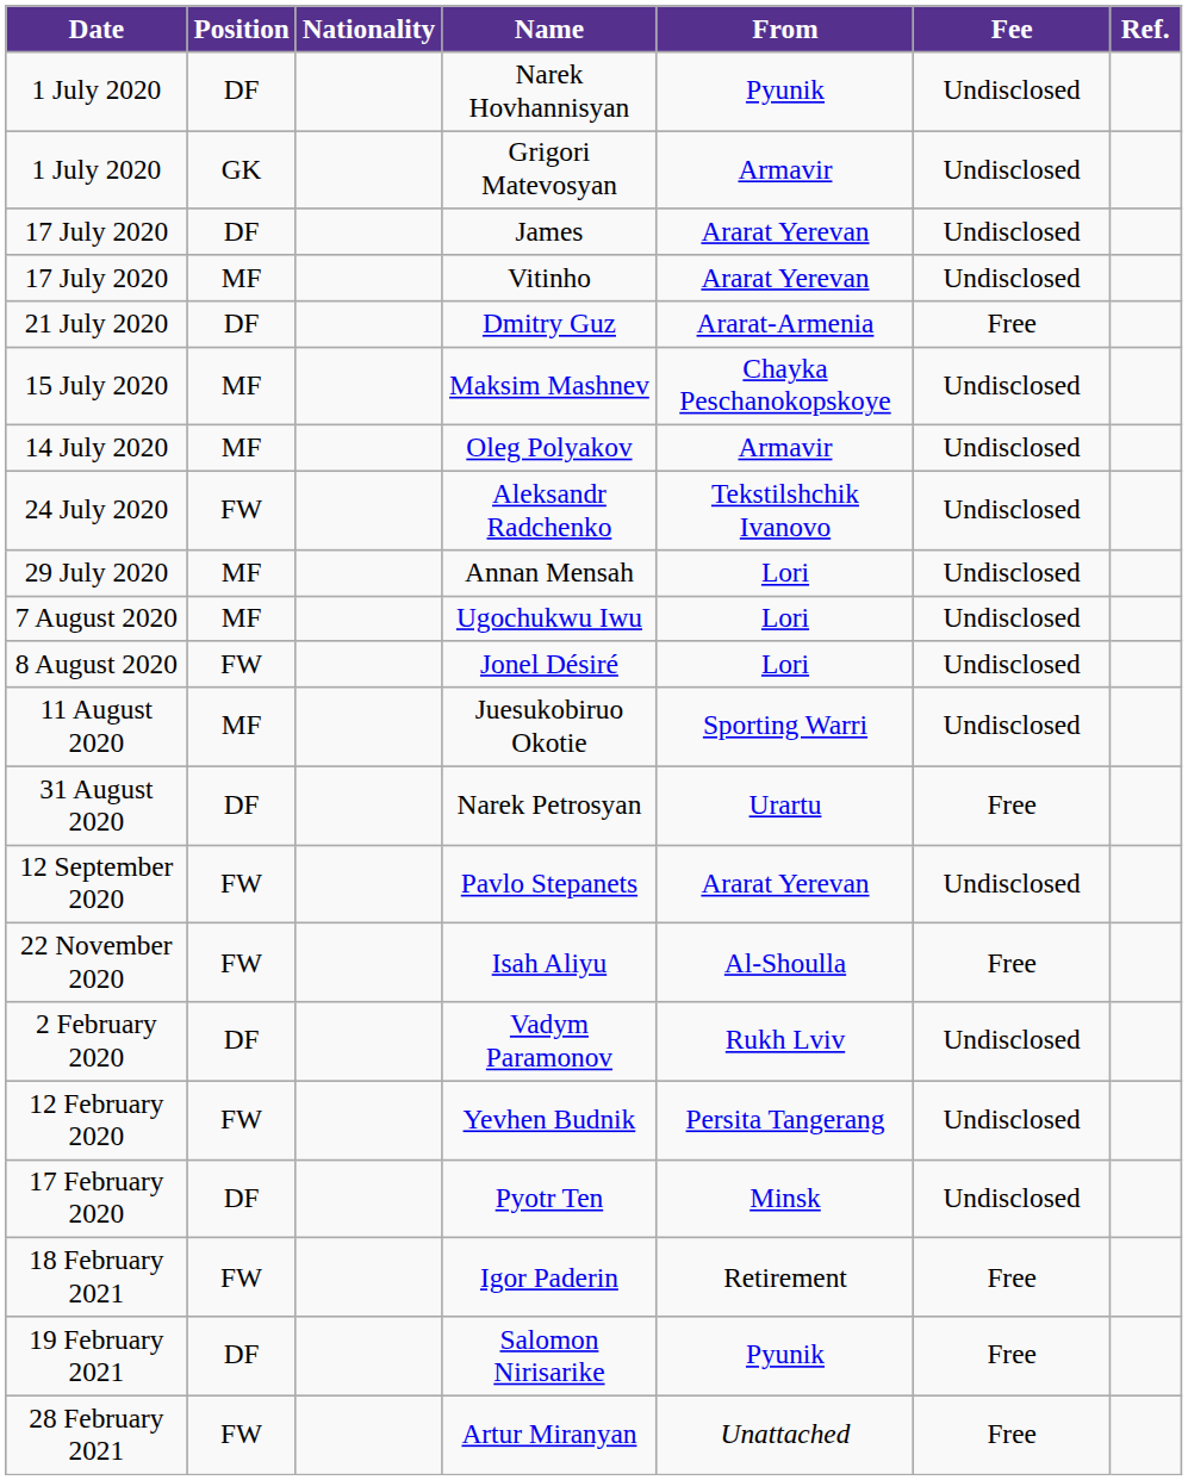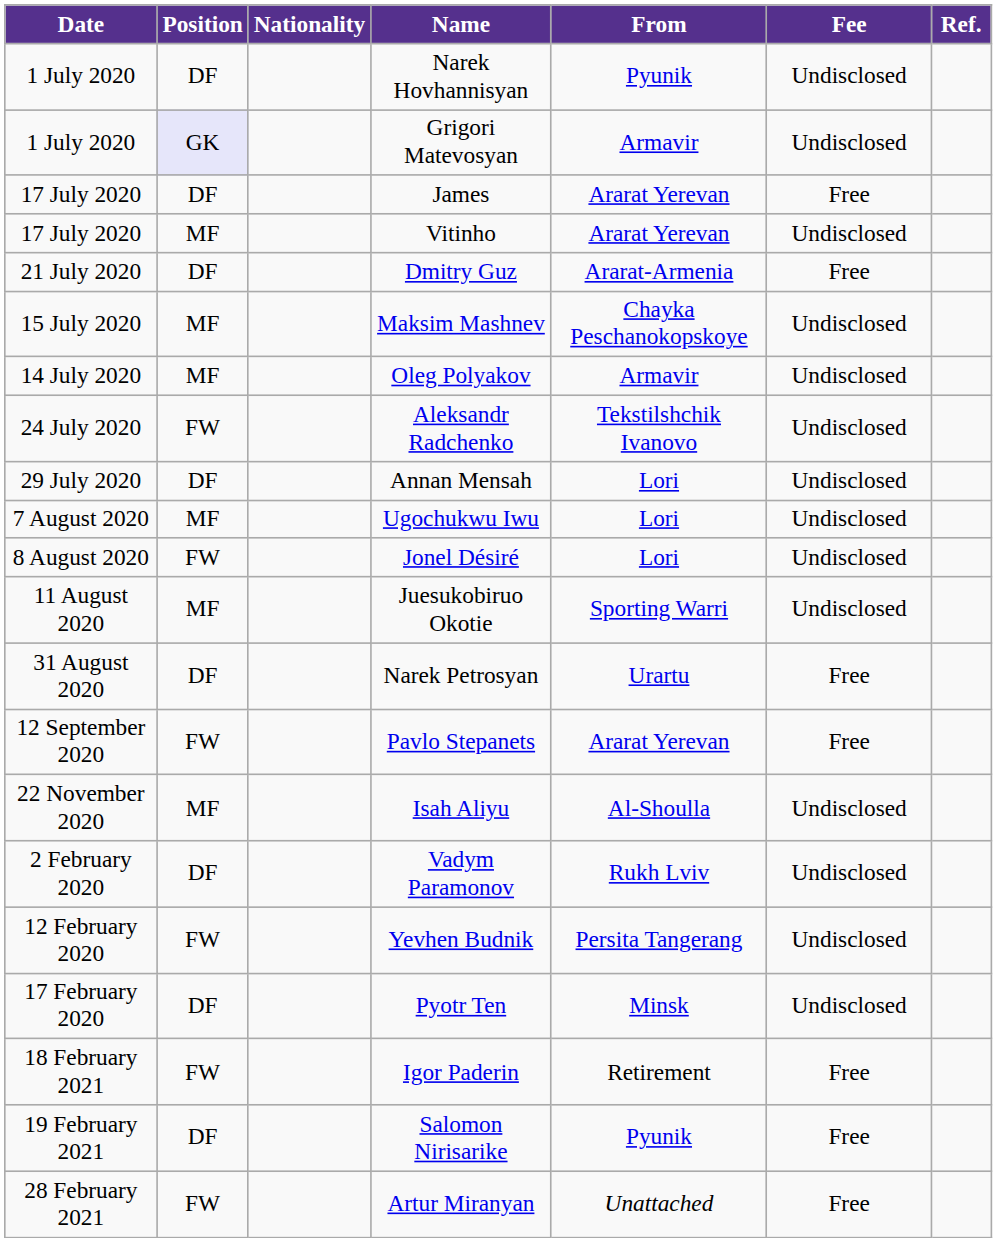 <table class="wikitable"  style="text-align:center; font-size:90%; ">
 <tr>
 <th style="background:#55308d; color:#ffffff; width:200px;">Date</th>
 <th style="background:#55308d; color:#ffffff; width:50px;">Position</th>
 <th style="background:#55308d; color:#ffffff; width:50px;">Nationality</th>
 <th style="background:#55308d; color:#ffffff; width:200px;">Name</th>
 <th style="background:#55308d; color:#ffffff; width:200px;">From</th>
 <th style="background:#55308d; color:#ffffff; width:200px;">Fee</th>
 <th style="background:#55308d; color:#ffffff; width:50px;">Ref.</th>
 </tr>
 <tr>
 <td>1 July 2020</td>
 <td>DF</td>
 <td></td>
 <td>Narek Hovhannisyan</td>
 <td><a href='#'>Pyunik</a></td>
 <td>Undisclosed</td>
 <td></td>
 </tr>
 <tr>
 <td>1 July 2020</td>
-<td>GK</td>
+<td style="background: lavender;">GK</td>
 <td></td>
 <td>Grigori Matevosyan</td>
 <td><a href='#'>Armavir</a></td>
 <td>Undisclosed</td>
 <td></td>
 </tr>
 <tr>
 <td>17 July 2020</td>
 <td>DF</td>
 <td></td>
 <td>James</td>
 <td><a href='#'>Ararat Yerevan</a></td>
-<td>Undisclosed</td>
+<td>Free</td>
 <td></td>
 </tr>
 <tr>
 <td>17 July 2020</td>
 <td>MF</td>
 <td></td>
 <td>Vitinho</td>
 <td><a href='#'>Ararat Yerevan</a></td>
 <td>Undisclosed</td>
 <td></td>
 </tr>
 <tr>
 <td>21 July 2020</td>
 <td>DF</td>
 <td></td>
 <td><a href='#'>Dmitry Guz</a></td>
 <td><a href='#'>Ararat-Armenia</a></td>
 <td>Free</td>
 <td></td>
 </tr>
 <tr>
 <td>15 July 2020</td>
 <td>MF</td>
 <td></td>
 <td><a href='#'>Maksim Mashnev</a></td>
 <td><a href='#'>Chayka Peschanokopskoye</a></td>
 <td>Undisclosed</td>
 <td></td>
 </tr>
 <tr>
 <td>14 July 2020</td>
 <td>MF</td>
 <td></td>
 <td><a href='#'>Oleg Polyakov</a></td>
 <td><a href='#'>Armavir</a></td>
 <td>Undisclosed</td>
 <td></td>
 </tr>
 <tr>
 <td>24 July 2020</td>
 <td>FW</td>
 <td></td>
 <td><a href='#'>Aleksandr Radchenko</a></td>
 <td><a href='#'>Tekstilshchik Ivanovo</a></td>
 <td>Undisclosed</td>
 <td></td>
 </tr>
 <tr>
 <td>29 July 2020</td>
-<td>MF</td>
+<td>DF</td>
 <td></td>
 <td>Annan Mensah</td>
 <td><a href='#'>Lori</a></td>
 <td>Undisclosed</td>
 <td></td>
 </tr>
 <tr>
 <td>7 August 2020</td>
 <td>MF</td>
 <td></td>
 <td><a href='#'>Ugochukwu Iwu</a></td>
 <td><a href='#'>Lori</a></td>
 <td>Undisclosed</td>
 <td></td>
 </tr>
 <tr>
 <td>8 August 2020</td>
 <td>FW</td>
 <td></td>
 <td><a href='#'>Jonel Désiré</a></td>
 <td><a href='#'>Lori</a></td>
 <td>Undisclosed</td>
 <td></td>
 </tr>
 <tr>
 <td>11 August 2020</td>
 <td>MF</td>
 <td></td>
 <td>Juesukobiruo Okotie</td>
 <td><a href='#'>Sporting Warri</a></td>
 <td>Undisclosed</td>
 <td></td>
 </tr>
 <tr>
 <td>31 August 2020</td>
 <td>DF</td>
 <td></td>
 <td>Narek Petrosyan</td>
 <td><a href='#'>Urartu</a></td>
 <td>Free</td>
 <td></td>
 </tr>
 <tr>
 <td>12 September 2020</td>
 <td>FW</td>
 <td></td>
 <td><a href='#'>Pavlo Stepanets</a></td>
 <td><a href='#'>Ararat Yerevan</a></td>
-<td>Undisclosed</td>
+<td>Free</td>
 <td></td>
 </tr>
 <tr>
 <td>22 November 2020</td>
-<td>FW</td>
+<td>MF</td>
 <td></td>
 <td><a href='#'>Isah Aliyu</a></td>
 <td><a href='#'>Al-Shoulla</a></td>
-<td>Free</td>
+<td>Undisclosed</td>
 <td></td>
 </tr>
 <tr>
 <td>2 February 2020</td>
 <td>DF</td>
 <td></td>
 <td><a href='#'>Vadym Paramonov</a></td>
 <td><a href='#'>Rukh Lviv</a></td>
 <td>Undisclosed</td>
 <td></td>
 </tr>
 <tr>
 <td>12 February 2020</td>
 <td>FW</td>
 <td></td>
 <td><a href='#'>Yevhen Budnik</a></td>
 <td><a href='#'>Persita Tangerang</a></td>
 <td>Undisclosed</td>
 <td></td>
 </tr>
 <tr>
 <td>17 February 2020</td>
 <td>DF</td>
 <td></td>
 <td><a href='#'>Pyotr Ten</a></td>
 <td><a href='#'>Minsk</a></td>
 <td>Undisclosed</td>
 <td></td>
 </tr>
 <tr>
 <td>18 February 2021</td>
 <td>FW</td>
 <td></td>
 <td><a href='#'>Igor Paderin</a></td>
 <td>Retirement</td>
 <td>Free</td>
 <td></td>
 </tr>
 <tr>
 <td>19 February 2021</td>
 <td>DF</td>
 <td></td>
 <td><a href='#'>Salomon Nirisarike</a></td>
 <td><a href='#'>Pyunik</a></td>
 <td>Free</td>
 <td></td>
 </tr>
 <tr>
 <td>28 February 2021</td>
 <td>FW</td>
 <td></td>
 <td><a href='#'>Artur Miranyan</a></td>
 <td><em>Unattached</em></td>
 <td>Free</td>
 <td></td>
 </tr>
 </table>
